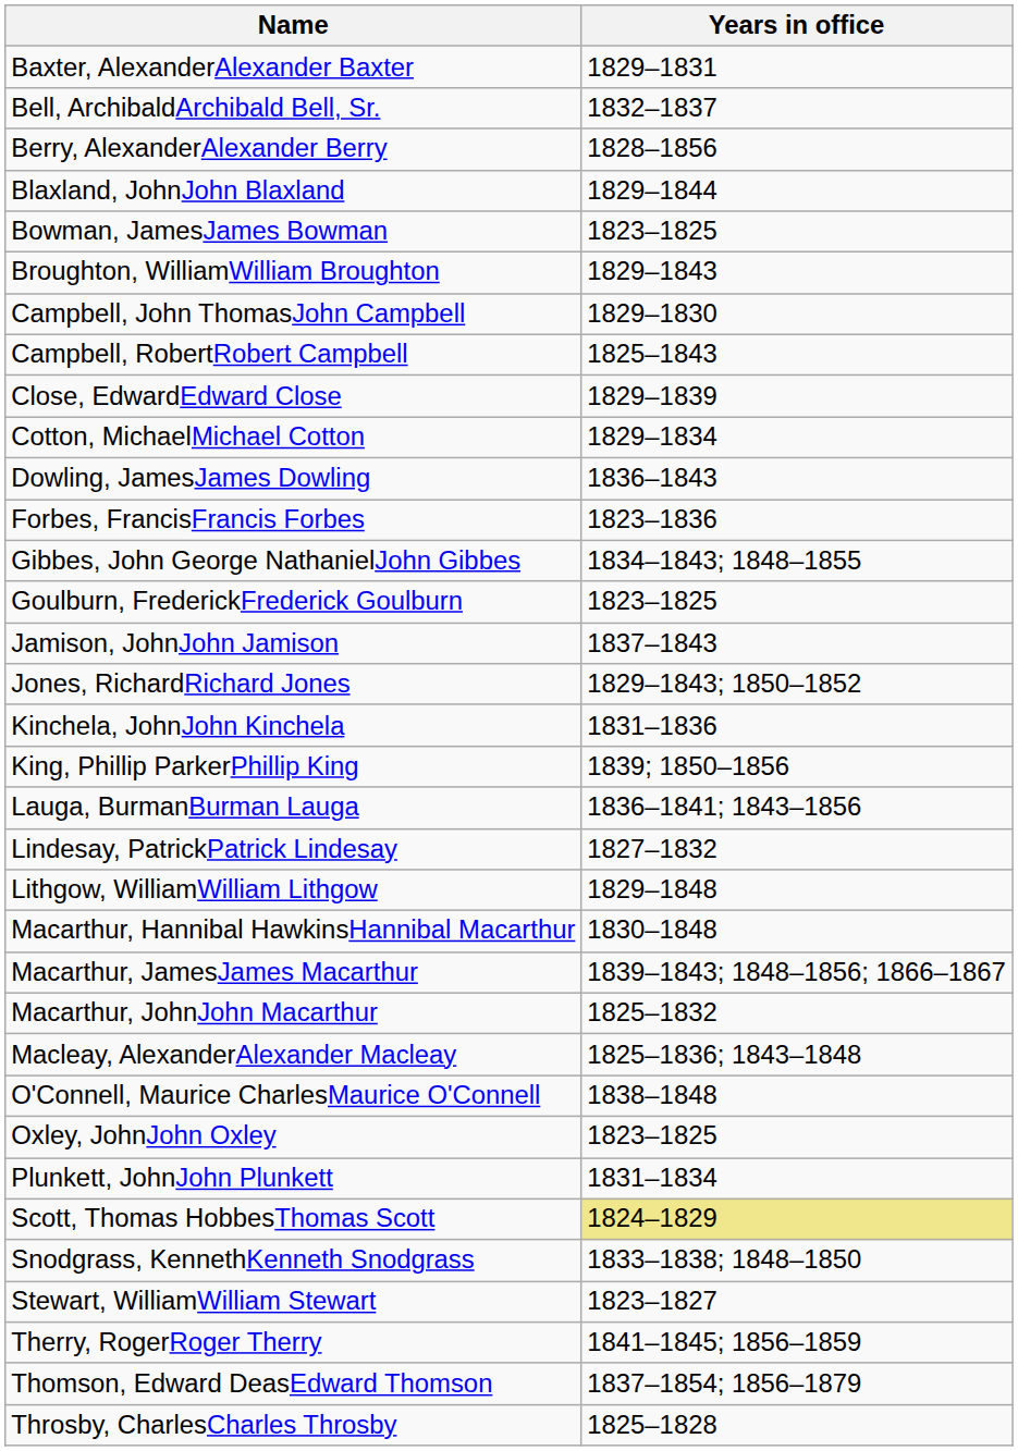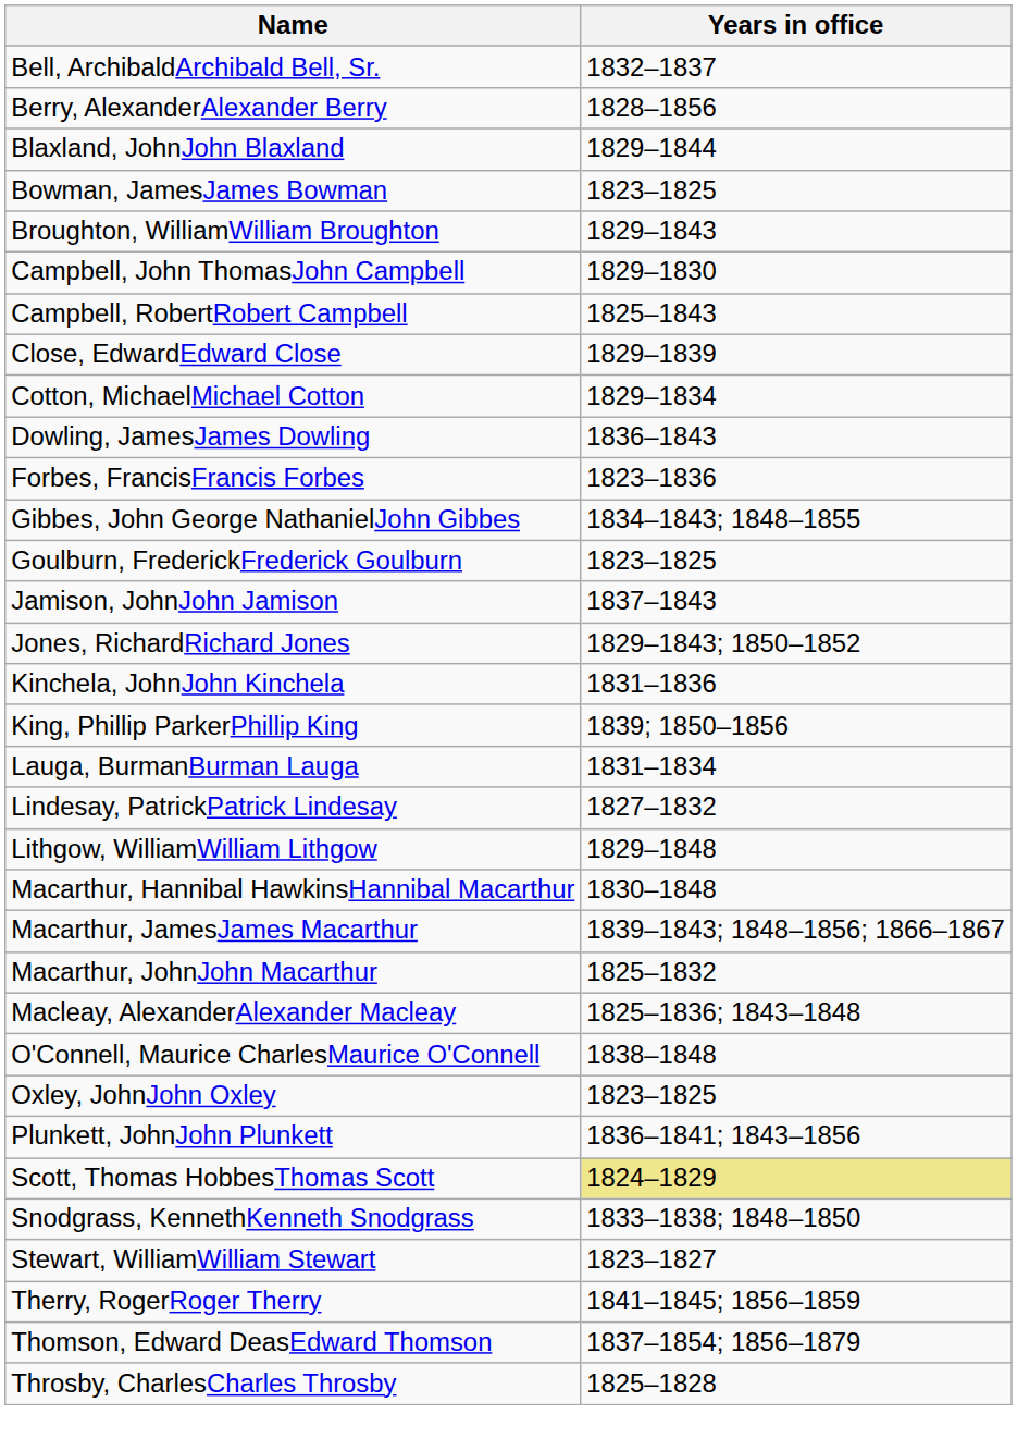 <table class="wikitable sortable">
 <tr>
 <th>Name</th>
 <th>Years in office</th>
-</tr>
-<tr>
-<td><span>Baxter, Alexander</span><a href='#'>Alexander Baxter</a></td>
-<td>1829–1831</td>
 </tr>
 <tr>
 <td><span>Bell, Archibald</span><a href='#'>Archibald Bell, Sr.</a></td>
 <td>1832–1837</td>
 </tr>
 <tr>
 <td><span>Berry, Alexander</span><a href='#'>Alexander Berry</a></td>
 <td>1828–1856</td>
 </tr>
 <tr>
 <td><span>Blaxland, John</span><a href='#'>John Blaxland</a></td>
 <td>1829–1844</td>
 </tr>
 <tr>
 <td><span>Bowman, James</span><a href='#'>James Bowman</a></td>
 <td>1823–1825</td>
 </tr>
 <tr>
 <td><span>Broughton, William</span><a href='#'>William Broughton</a></td>
 <td>1829–1843</td>
 </tr>
 <tr>
 <td><span>Campbell, John Thomas</span><a href='#'>John Campbell</a></td>
 <td>1829–1830</td>
 </tr>
 <tr>
 <td><span>Campbell, Robert</span><a href='#'>Robert Campbell</a></td>
 <td>1825–1843</td>
 </tr>
 <tr>
 <td><span>Close, Edward</span><a href='#'>Edward Close</a></td>
 <td>1829–1839</td>
 </tr>
 <tr>
 <td><span>Cotton, Michael</span><a href='#'>Michael Cotton</a></td>
 <td>1829–1834</td>
 </tr>
 <tr>
 <td><span>Dowling, James</span><a href='#'>James Dowling</a></td>
 <td>1836–1843</td>
 </tr>
 <tr>
 <td><span>Forbes, Francis</span><a href='#'>Francis Forbes</a></td>
 <td>1823–1836</td>
 </tr>
 <tr>
 <td><span>Gibbes, John George Nathaniel</span><a href='#'>John Gibbes</a></td>
 <td>1834–1843; 1848–1855</td>
 </tr>
 <tr>
 <td><span>Goulburn, Frederick</span><a href='#'>Frederick Goulburn</a></td>
 <td>1823–1825</td>
 </tr>
 <tr>
 <td><span>Jamison, John</span><a href='#'>John Jamison</a></td>
 <td>1837–1843</td>
 </tr>
 <tr>
 <td><span>Jones, Richard</span><a href='#'>Richard Jones</a></td>
 <td>1829–1843; 1850–1852</td>
 </tr>
 <tr>
 <td><span>Kinchela, John</span><a href='#'>John Kinchela</a></td>
 <td>1831–1836</td>
 </tr>
 <tr>
 <td><span>King, Phillip Parker</span><a href='#'>Phillip King</a></td>
 <td>1839; 1850–1856</td>
 </tr>
 <tr>
 <td><span>Lauga, Burman</span><a href='#'>Burman Lauga</a></td>
-<td>1836–1841; 1843–1856</td>
+<td>1831–1834</td>
 </tr>
 <tr>
 <td><span>Lindesay, Patrick</span><a href='#'>Patrick Lindesay</a></td>
 <td>1827–1832</td>
 </tr>
 <tr>
 <td><span>Lithgow, William</span><a href='#'>William Lithgow</a></td>
 <td>1829–1848</td>
 </tr>
 <tr>
 <td><span>Macarthur, Hannibal Hawkins</span><a href='#'>Hannibal Macarthur</a></td>
 <td>1830–1848</td>
 </tr>
 <tr>
 <td><span>Macarthur, James</span><a href='#'>James Macarthur</a></td>
 <td>1839–1843; 1848–1856; 1866–1867</td>
 </tr>
 <tr>
 <td><span>Macarthur, John</span><a href='#'>John Macarthur</a></td>
 <td>1825–1832</td>
 </tr>
 <tr>
 <td><span>Macleay, Alexander</span><a href='#'>Alexander Macleay</a></td>
 <td>1825–1836; 1843–1848</td>
 </tr>
 <tr>
 <td><span>O'Connell, Maurice Charles</span><a href='#'>Maurice O'Connell</a></td>
 <td>1838–1848</td>
 </tr>
 <tr>
 <td><span>Oxley, John</span><a href='#'>John Oxley</a></td>
 <td>1823–1825</td>
 </tr>
 <tr>
 <td><span>Plunkett, John</span><a href='#'>John Plunkett</a></td>
-<td>1831–1834</td>
+<td>1836–1841; 1843–1856</td>
 </tr>
 <tr>
 <td><span>Scott, Thomas Hobbes</span><a href='#'>Thomas Scott</a></td>
 <td style="background: khaki;">1824–1829</td>
 </tr>
 <tr>
 <td><span>Snodgrass, Kenneth</span><a href='#'>Kenneth Snodgrass</a></td>
 <td>1833–1838; 1848–1850</td>
 </tr>
 <tr>
 <td><span>Stewart, William</span><a href='#'>William Stewart</a></td>
 <td>1823–1827</td>
 </tr>
 <tr>
 <td><span>Therry, Roger</span><a href='#'>Roger Therry</a></td>
 <td>1841–1845; 1856–1859</td>
 </tr>
 <tr>
 <td><span>Thomson, Edward Deas</span><a href='#'>Edward Thomson</a></td>
 <td>1837–1854; 1856–1879</td>
 </tr>
 <tr>
 <td><span>Throsby, Charles</span><a href='#'>Charles Throsby</a></td>
 <td>1825–1828</td>
 </tr>
 </table>
